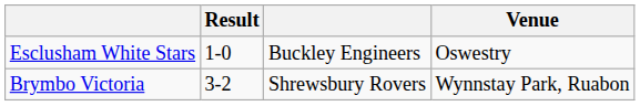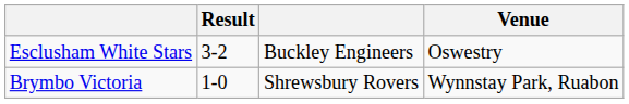 <table class="wikitable">
 <tr>
 <th></th>
 <th>Result</th>
 <th></th>
 <th>Venue</th>
 </tr>
 <tr>
 <td><a href='#'>Esclusham White Stars</a></td>
-<td>1-0</td>
+<td>3-2</td>
 <td>Buckley Engineers</td>
 <td> Oswestry</td>
 </tr>
 <tr>
 <td><a href='#'>Brymbo Victoria</a></td>
-<td>3-2</td>
+<td>1-0</td>
 <td> Shrewsbury Rovers</td>
 <td>Wynnstay Park, Ruabon</td>
 </tr>
 </table>
